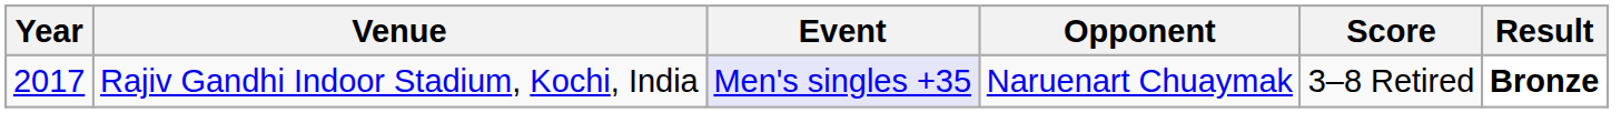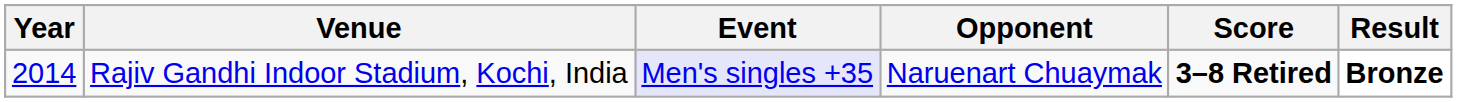 <table class="sortable wikitable" style="font-size: 85%;">
 <tr>
 <th>Year</th>
 <th>Venue</th>
 <th>Event</th>
 <th>Opponent</th>
 <th>Score</th>
 <th>Result</th>
 </tr>
 <tr>
-<td align="center"><a href='#'>2017</a></td>
+<td align="center"><a href='#'>2014</a></td>
 <td align="left"><a href='#'>Rajiv Gandhi Indoor Stadium</a>, <a href='#'>Kochi</a>, India</td>
 <td align="left" style="background: lavender;"><a href='#'>Men's singles +35</a></td>
 <td align="left"> <a href='#'>Naruenart Chuaymak</a></td>
-<td align="left">3–8 Retired</td>
+<td align="left"><strong>3–8 Retired</strong></td>
 <td style="text-align:left; background:white"> <strong>Bronze</strong></td>
 </tr>
 </table>
